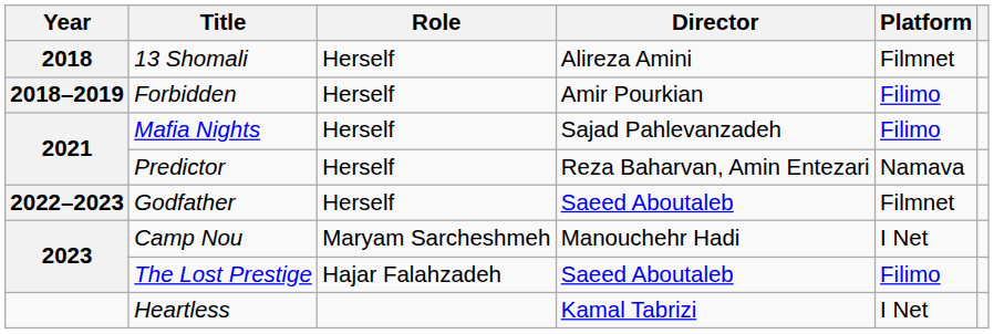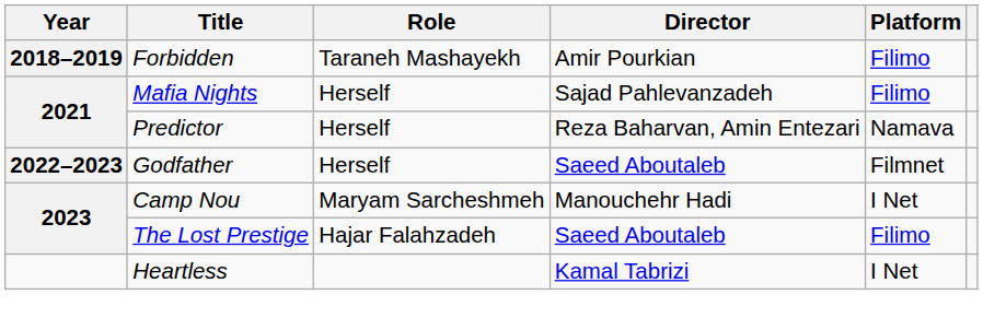 <table class="wikitable plainrowheaders sortable" style="font-size:100%">
 <tr>
 <th scope="col">Year</th>
 <th scope="col">Title</th>
 <th scope="col">Role</th>
 <th scope="col">Director</th>
 <th class="unsortable" scope="col">Platform</th>
 <th scope="col" class="unsortable"></th>
 </tr>
 <tr>
-<th scope="row">2018</th>
-<td><em>13 Shomali</em></td>
-<td>Herself</td>
-<td>Alireza Amini</td>
-<td>Filmnet</td>
-<td></td>
-</tr>
-<tr>
 <th scope="row">2018–2019</th>
 <td><em>Forbidden</em></td>
-<td>Herself</td>
+<td>Taraneh Mashayekh</td>
 <td>Amir Pourkian</td>
 <td><a href='#'>Filimo</a></td>
 <td></td>
 </tr>
 <tr>
 <th scope="row"  rowspan="2">2021</th>
 <td><em><a href='#'>Mafia Nights</a></em></td>
 <td>Herself</td>
 <td>Sajad Pahlevanzadeh</td>
 <td><a href='#'>Filimo</a></td>
 <td></td>
 </tr>
 <tr>
 <td><em>Predictor</em></td>
 <td>Herself</td>
 <td>Reza Baharvan, Amin Entezari</td>
 <td>Namava</td>
 <td></td>
 </tr>
 <tr>
 <th scope=row>2022–2023</th>
 <td><em>Godfather</em></td>
 <td>Herself</td>
 <td><a href='#'>Saeed Aboutaleb</a></td>
 <td>Filmnet</td>
 <td></td>
 </tr>
 <tr>
 <th rowspan="2" scope="row">2023</th>
 <td><em>Camp Nou</em></td>
 <td>Maryam Sarcheshmeh</td>
 <td>Manouchehr Hadi</td>
 <td>I Net</td>
 <td></td>
 </tr>
 <tr>
 <td><em><a href='#'>The Lost Prestige</a></em></td>
 <td>Hajar Falahzadeh</td>
 <td><a href='#'>Saeed Aboutaleb</a></td>
 <td><a href='#'>Filimo</a></td>
 <td></td>
 </tr>
 <tr>
 <td></td>
 <td><em>Heartless</em></td>
 <td></td>
 <td><a href='#'>Kamal Tabrizi</a></td>
 <td>I Net</td>
 <td></td>
 </tr>
 </table>
